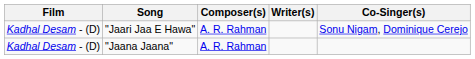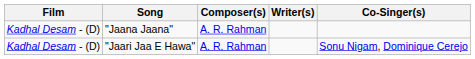 <table class="wikitable">
 <tr>
 <th>Film</th>
 <th>Song</th>
 <th>Composer(s)</th>
 <th>Writer(s)</th>
 <th>Co-Singer(s)</th>
 </tr>
 <tr>
 <td><em><a href='#'>Kadhal Desam</a></em> - (D)</td>
+<td>"Jaana Jaana"</td>
+<td><a href='#'>A. R. Rahman</a></td>
+<td></td>
+<td></td>
+</tr>
+<tr>
+<td><em><a href='#'>Kadhal Desam</a></em> - (D)</td>
 <td>"Jaari Jaa E Hawa"</td>
 <td><a href='#'>A. R. Rahman</a></td>
 <td></td>
 <td><a href='#'>Sonu Nigam</a>, <a href='#'>Dominique Cerejo</a></td>
 </tr>
-<tr>
-<td><em><a href='#'>Kadhal Desam</a></em> - (D)</td>
-<td>"Jaana Jaana"</td>
-<td><a href='#'>A. R. Rahman</a></td>
-<td></td>
-<td></td>
-</tr>
 </table>
